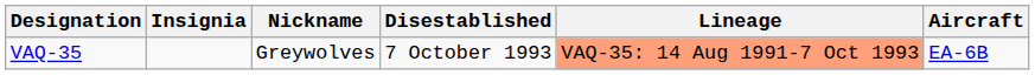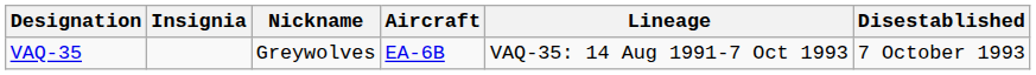 <table class="wikitable">
 <tr>
 <th>Designation</th>
 <th>Insignia</th>
 <th>Nickname</th>
+<th>Aircraft</th>
+<th>Lineage</th>
 <th>Disestablished</th>
-<th>Lineage</th>
-<th>Aircraft</th>
 </tr>
 <tr>
 <td><a href='#'>VAQ-35</a></td>
 <td></td>
 <td>Greywolves</td>
+<td><a href='#'>EA-6B</a></td>
+<td style="white-space: nowrap;">VAQ-35: 14 Aug 1991-7 Oct 1993</td>
 <td>7 October 1993</td>
-<td style="background: lightsalmon; white-space: nowrap;">VAQ-35: 14 Aug 1991-7 Oct 1993</td>
-<td><a href='#'>EA-6B</a></td>
 </tr>
 </table>
